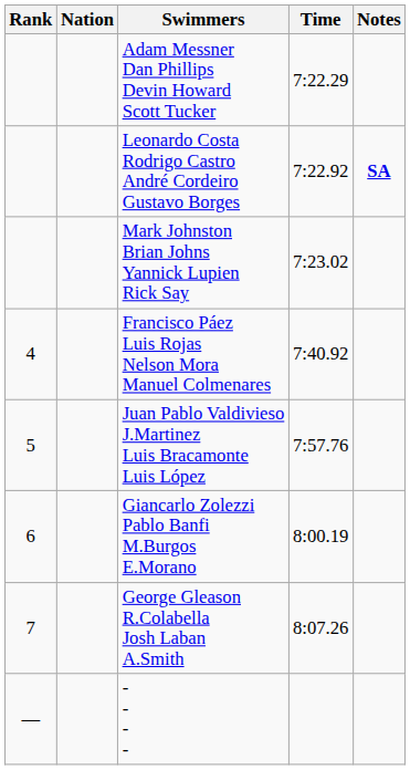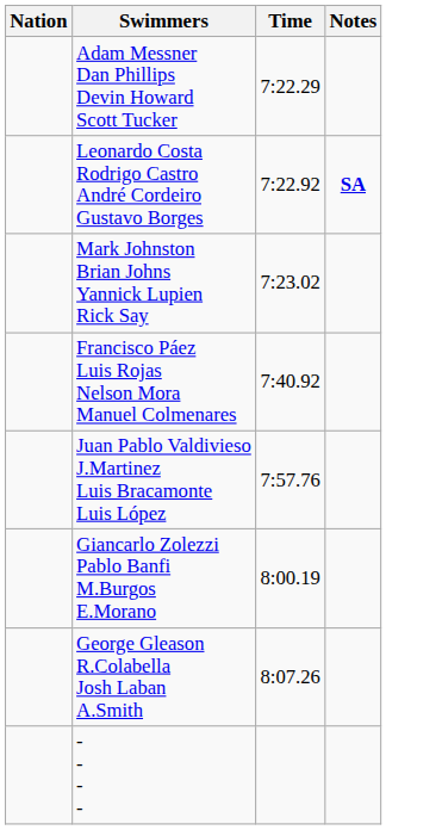 <table class="wikitable sortable" style="text-align:center">
 <tr>
-<th>Rank</th>
 <th>Nation</th>
 <th>Swimmers</th>
 <th>Time</th>
 <th>Notes</th>
 </tr>
 <tr>
-<td></td>
 <td align="left"></td>
 <td align="left"><a href='#'>Adam Messner</a> <br> <a href='#'>Dan Phillips</a> <br> <a href='#'>Devin Howard</a> <br> <a href='#'>Scott Tucker</a></td>
 <td>7:22.29</td>
 <td></td>
 </tr>
 <tr>
-<td></td>
 <td align="left"></td>
 <td align="left"><a href='#'>Leonardo Costa</a> <br> <a href='#'>Rodrigo Castro</a> <br> <a href='#'>André Cordeiro</a> <br> <a href='#'>Gustavo Borges</a></td>
 <td>7:22.92</td>
 <td><strong><a href='#'>SA</a></strong></td>
 </tr>
 <tr>
-<td></td>
 <td align="left"></td>
 <td align="left"><a href='#'>Mark Johnston</a> <br> <a href='#'>Brian Johns</a> <br> <a href='#'>Yannick Lupien</a> <br> <a href='#'>Rick Say</a></td>
 <td>7:23.02</td>
 <td></td>
 </tr>
 <tr>
-<td>4</td>
 <td align="left"></td>
 <td align="left"><a href='#'>Francisco Páez</a> <br> <a href='#'>Luis Rojas</a> <br> <a href='#'>Nelson Mora</a> <br> <a href='#'>Manuel Colmenares</a></td>
 <td>7:40.92</td>
 <td></td>
 </tr>
 <tr>
-<td>5</td>
 <td align="left"></td>
 <td align="left"><a href='#'>Juan Pablo Valdivieso</a> <br> <a href='#'>J.Martinez</a> <br> <a href='#'>Luis Bracamonte</a> <br> <a href='#'>Luis López</a></td>
 <td>7:57.76</td>
 <td></td>
 </tr>
 <tr>
-<td>6</td>
 <td align="left"></td>
 <td align="left"><a href='#'>Giancarlo Zolezzi</a> <br> <a href='#'>Pablo Banfi</a> <br> <a href='#'>M.Burgos</a> <br> <a href='#'>E.Morano</a></td>
 <td>8:00.19</td>
 <td></td>
 </tr>
 <tr>
-<td>7</td>
 <td align="left"></td>
 <td align="left"><a href='#'>George Gleason</a> <br> <a href='#'>R.Colabella</a> <br> <a href='#'>Josh Laban</a> <br> <a href='#'>A.Smith</a></td>
 <td>8:07.26</td>
 <td></td>
 </tr>
 <tr>
-<td>—</td>
 <td align="left"></td>
 <td align="left">- <br> - <br> - <br> -</td>
 <td></td>
 <td></td>
 </tr>
 </table>
